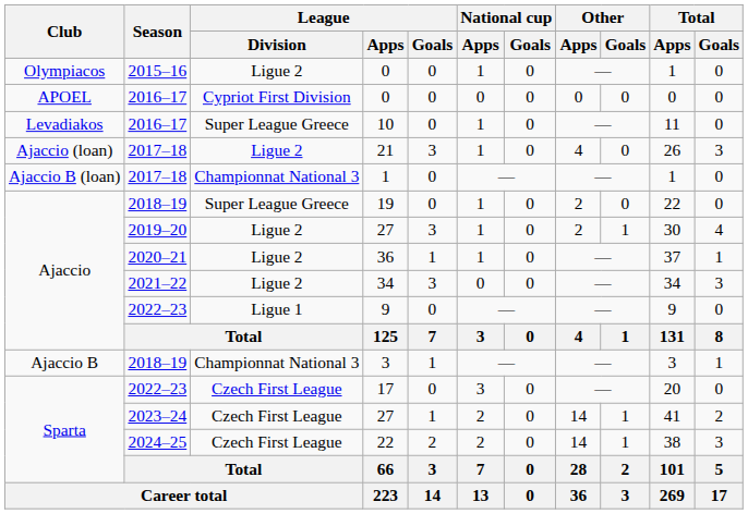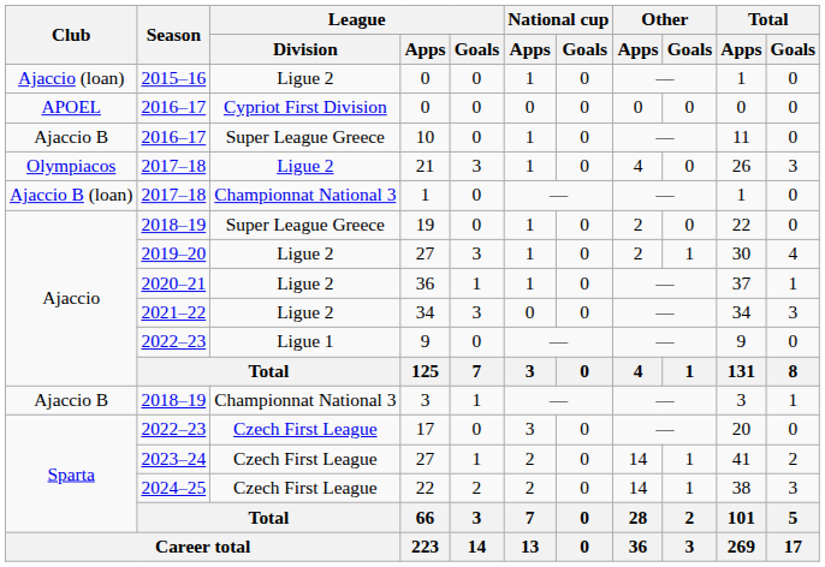 <table class="wikitable" style="text-align: center">
 <tr>
 <th rowspan="2">Club</th>
 <th rowspan="2">Season</th>
 <th colspan="3">League</th>
 <th colspan="2">National cup</th>
 <th colspan="2">Other</th>
 <th colspan="2">Total</th>
 </tr>
 <tr>
 <th>Division</th>
 <th>Apps</th>
 <th>Goals</th>
 <th>Apps</th>
 <th>Goals</th>
 <th>Apps</th>
 <th>Goals</th>
 <th>Apps</th>
 <th>Goals</th>
 </tr>
 <tr>
-<td><a href='#'>Olympiacos</a></td>
+<td><a href='#'>Ajaccio</a> (loan)</td>
 <td><a href='#'>2015–16</a></td>
 <td>Ligue 2</td>
 <td>0</td>
 <td>0</td>
 <td>1</td>
 <td>0</td>
 <td colspan="2">—</td>
 <td>1</td>
 <td>0</td>
 </tr>
 <tr>
 <td><a href='#'>APOEL</a></td>
 <td><a href='#'>2016–17</a></td>
 <td><a href='#'>Cypriot First Division</a></td>
 <td>0</td>
 <td>0</td>
 <td>0</td>
 <td>0</td>
 <td>0</td>
 <td>0</td>
 <td>0</td>
 <td>0</td>
 </tr>
 <tr>
-<td><a href='#'>Levadiakos</a></td>
+<td>Ajaccio B</td>
 <td><a href='#'>2016–17</a></td>
 <td>Super League Greece</td>
 <td>10</td>
 <td>0</td>
 <td>1</td>
 <td>0</td>
 <td colspan="2">—</td>
 <td>11</td>
 <td>0</td>
 </tr>
 <tr>
-<td><a href='#'>Ajaccio</a> (loan)</td>
+<td><a href='#'>Olympiacos</a></td>
 <td><a href='#'>2017–18</a></td>
 <td><a href='#'>Ligue 2</a></td>
 <td>21</td>
 <td>3</td>
 <td>1</td>
 <td>0</td>
 <td>4</td>
 <td>0</td>
 <td>26</td>
 <td>3</td>
 </tr>
 <tr>
 <td><a href='#'>Ajaccio B</a> (loan)</td>
 <td><a href='#'>2017–18</a></td>
 <td><a href='#'>Championnat National 3</a></td>
 <td>1</td>
 <td>0</td>
 <td colspan="2">—</td>
 <td colspan="2">—</td>
 <td>1</td>
 <td>0</td>
 </tr>
 <tr>
 <td rowspan="6">Ajaccio</td>
 <td><a href='#'>2018–19</a></td>
 <td>Super League Greece</td>
 <td>19</td>
 <td>0</td>
 <td>1</td>
 <td>0</td>
 <td>2</td>
 <td>0</td>
 <td>22</td>
 <td>0</td>
 </tr>
 <tr>
 <td><a href='#'>2019–20</a></td>
 <td>Ligue 2</td>
 <td>27</td>
 <td>3</td>
 <td>1</td>
 <td>0</td>
 <td>2</td>
 <td>1</td>
 <td>30</td>
 <td>4</td>
 </tr>
 <tr>
 <td><a href='#'>2020–21</a></td>
 <td>Ligue 2</td>
 <td>36</td>
 <td>1</td>
 <td>1</td>
 <td>0</td>
 <td colspan="2">—</td>
 <td>37</td>
 <td>1</td>
 </tr>
 <tr>
 <td><a href='#'>2021–22</a></td>
 <td>Ligue 2</td>
 <td>34</td>
 <td>3</td>
 <td>0</td>
 <td>0</td>
 <td colspan="2">—</td>
 <td>34</td>
 <td>3</td>
 </tr>
 <tr>
 <td><a href='#'>2022–23</a></td>
 <td>Ligue 1</td>
 <td>9</td>
 <td>0</td>
 <td colspan="2">—</td>
 <td colspan="2">—</td>
 <td>9</td>
 <td>0</td>
 </tr>
 <tr>
 <th colspan="2">Total</th>
 <th>125</th>
 <th>7</th>
 <th>3</th>
 <th>0</th>
 <th>4</th>
 <th>1</th>
 <th>131</th>
 <th>8</th>
 </tr>
 <tr>
 <td>Ajaccio B</td>
 <td><a href='#'>2018–19</a></td>
 <td>Championnat National 3</td>
 <td>3</td>
 <td>1</td>
 <td colspan="2">—</td>
 <td colspan="2">—</td>
 <td>3</td>
 <td>1</td>
 </tr>
 <tr>
 <td rowspan="4"><a href='#'>Sparta</a></td>
 <td><a href='#'>2022–23</a></td>
 <td><a href='#'>Czech First League</a></td>
 <td>17</td>
 <td>0</td>
 <td>3</td>
 <td>0</td>
 <td colspan="2">—</td>
 <td>20</td>
 <td>0</td>
 </tr>
 <tr>
 <td><a href='#'>2023–24</a></td>
 <td>Czech First League</td>
 <td>27</td>
 <td>1</td>
 <td>2</td>
 <td>0</td>
 <td>14</td>
 <td>1</td>
 <td>41</td>
 <td>2</td>
 </tr>
 <tr>
 <td><a href='#'>2024–25</a></td>
 <td>Czech First League</td>
 <td>22</td>
 <td>2</td>
 <td>2</td>
 <td>0</td>
 <td>14</td>
 <td>1</td>
 <td>38</td>
 <td>3</td>
 </tr>
 <tr>
 <th colspan="2">Total</th>
 <th>66</th>
 <th>3</th>
 <th>7</th>
 <th>0</th>
 <th>28</th>
 <th>2</th>
 <th>101</th>
 <th>5</th>
 </tr>
 <tr>
 <th colspan="3">Career total</th>
 <th>223</th>
 <th>14</th>
 <th>13</th>
 <th>0</th>
 <th>36</th>
 <th>3</th>
 <th>269</th>
 <th>17</th>
 </tr>
 </table>
